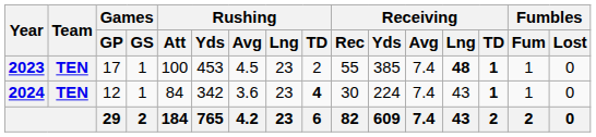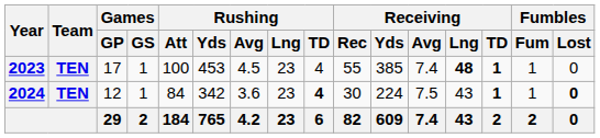 <table class="wikitable" style="text-align:center; width=%75">
 <tr>
 <th rowspan="2">Year</th>
 <th rowspan="2">Team</th>
 <th colspan="2">Games</th>
 <th colspan="5">Rushing</th>
 <th colspan="5">Receiving</th>
 <th colspan="2">Fumbles</th>
 </tr>
 <tr>
 <th>GP</th>
 <th>GS</th>
 <th>Att</th>
 <th>Yds</th>
 <th>Avg</th>
 <th>Lng</th>
 <th>TD</th>
 <th>Rec</th>
 <th>Yds</th>
 <th>Avg</th>
 <th>Lng</th>
 <th>TD</th>
 <th>Fum</th>
 <th>Lost</th>
 </tr>
 <tr>
 <th><a href='#'>2023</a></th>
 <th><a href='#'>TEN</a></th>
 <td>17</td>
 <td>1</td>
 <td>100</td>
 <td>453</td>
 <td>4.5</td>
 <td>23</td>
-<td>2</td>
+<td>4</td>
 <td>55</td>
 <td>385</td>
 <td>7.4</td>
 <td><strong>48</strong></td>
 <td><strong>1</strong></td>
 <td>1</td>
 <td>0</td>
 </tr>
 <tr>
 <th><a href='#'>2024</a></th>
 <th><a href='#'>TEN</a></th>
 <td>12</td>
 <td>1</td>
 <td>84</td>
 <td>342</td>
 <td>3.6</td>
 <td>23</td>
 <td><strong>4</strong></td>
 <td>30</td>
 <td>224</td>
-<td>7.4</td>
+<td>7.5</td>
 <td>43</td>
 <td><strong>1</strong></td>
 <td>1</td>
-<td>0</td>
+<td><strong>0</strong></td>
 </tr>
 <tr>
 <th colspan="2"></th>
 <th>29</th>
 <th>2</th>
 <th>184</th>
 <th>765</th>
 <th>4.2</th>
 <th>23</th>
 <th>6</th>
 <th>82</th>
 <th>609</th>
 <th>7.4</th>
 <th>43</th>
 <th>2</th>
 <th>2</th>
 <th>0</th>
 </tr>
 </table>
